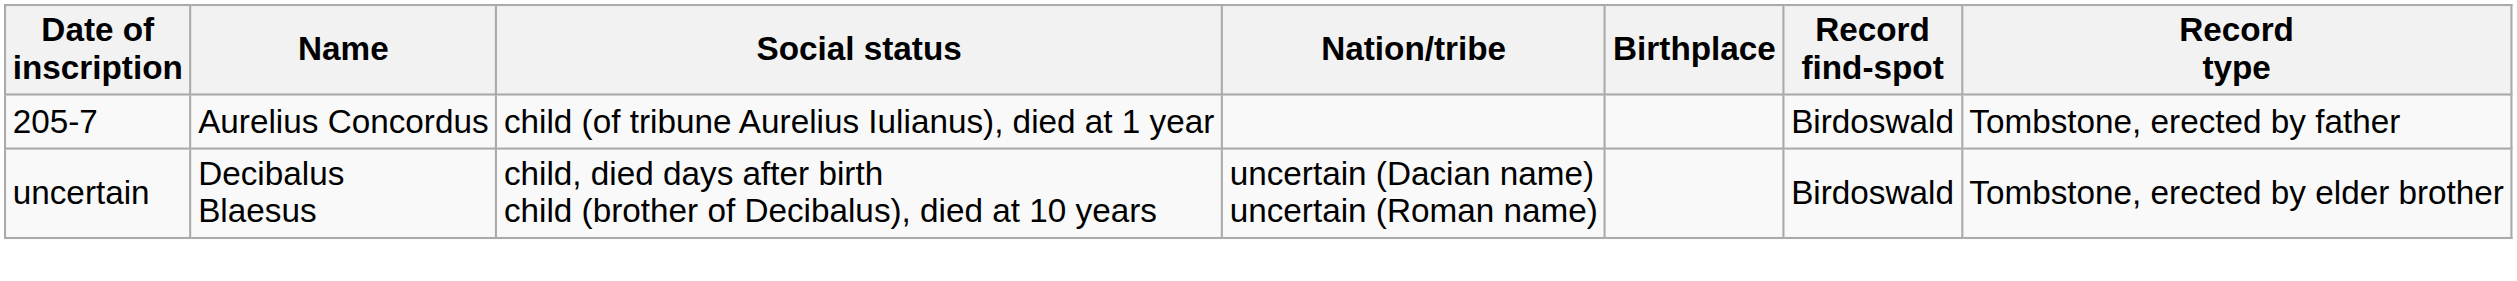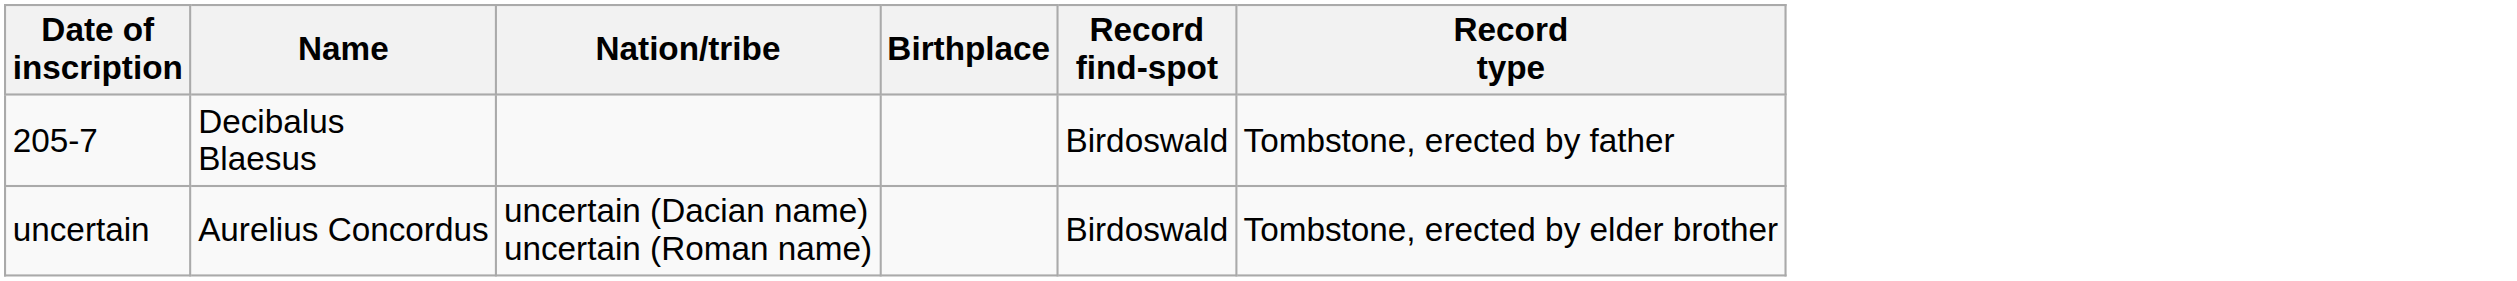 <table class = wikitable>
 <tr>
 <th>Date of<br>inscription</th>
 <th>Name</th>
-<th>Social status</th>
 <th>Nation/tribe</th>
 <th>Birthplace</th>
 <th>Record<br>find-spot</th>
 <th>Record<br>type</th>
 </tr>
 <tr>
 <td>205-7</td>
-<td>Aurelius Concordus</td>
-<td>child (of tribune Aurelius Iulianus), died at 1 year</td>
+<td>Decibalus<br>Blaesus</td>
 <td></td>
 <td></td>
 <td>Birdoswald</td>
 <td>Tombstone, erected by father</td>
 </tr>
 <tr>
 <td>uncertain</td>
-<td>Decibalus<br>Blaesus</td>
-<td>child, died days after birth<br>child (brother of Decibalus), died at 10 years</td>
+<td>Aurelius Concordus</td>
 <td>uncertain (Dacian name)<br>uncertain (Roman name)</td>
 <td></td>
 <td>Birdoswald</td>
 <td>Tombstone, erected by elder brother</td>
 </tr>
 </table>
